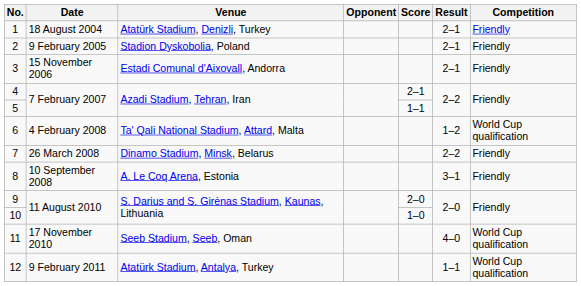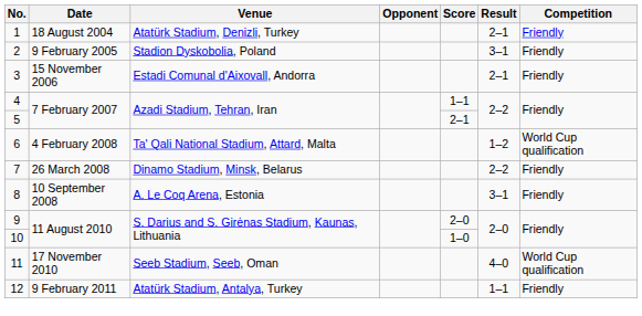 <table class="wikitable sortable">
 <tr>
 <th scope="col">No.</th>
 <th scope="col">Date</th>
 <th scope="col">Venue</th>
 <th scope="col">Opponent</th>
 <th scope="col">Score</th>
 <th scope="col">Result</th>
 <th scope="col">Competition</th>
 </tr>
 <tr>
 <td style="text-align:center">1</td>
 <td>18 August 2004</td>
 <td><a href='#'>Atatürk Stadium</a>, <a href='#'>Denizli</a>, Turkey</td>
 <td></td>
 <td></td>
 <td style="text-align:center">2–1</td>
 <td><a href='#'>Friendly</a></td>
 </tr>
 <tr>
 <td style="text-align:center">2</td>
 <td>9 February 2005</td>
 <td><a href='#'>Stadion Dyskobolia</a>, Poland</td>
 <td></td>
 <td></td>
-<td style="text-align:center">2–1</td>
+<td style="text-align:center">3–1</td>
 <td>Friendly</td>
 </tr>
 <tr>
 <td style="text-align:center">3</td>
 <td>15 November 2006</td>
 <td><a href='#'>Estadi Comunal d'Aixovall</a>, Andorra</td>
 <td></td>
 <td></td>
 <td style="text-align:center">2–1</td>
 <td>Friendly</td>
 </tr>
 <tr>
 <td style="text-align:center">4</td>
 <td rowspan="2">7 February 2007</td>
 <td rowspan="2"><a href='#'>Azadi Stadium</a>, <a href='#'>Tehran</a>, Iran</td>
 <td rowspan="2"></td>
-<td style="text-align:center">2–1</td>
+<td style="text-align:center">1–1</td>
 <td rowspan="2" style="text-align:center">2–2</td>
 <td rowspan="2">Friendly</td>
 </tr>
 <tr>
 <td style="text-align:center">5</td>
-<td style="text-align:center">1–1</td>
+<td style="text-align:center">2–1</td>
 </tr>
 <tr>
 <td style="text-align:center">6</td>
 <td>4 February 2008</td>
 <td><a href='#'>Ta' Qali National Stadium</a>, <a href='#'>Attard</a>, Malta</td>
 <td></td>
 <td></td>
 <td style="text-align:center">1–2</td>
 <td>World Cup qualification</td>
 </tr>
 <tr>
 <td style="text-align:center">7</td>
 <td>26 March 2008</td>
 <td><a href='#'>Dinamo Stadium</a>, <a href='#'>Minsk</a>, Belarus</td>
 <td></td>
 <td></td>
 <td style="text-align:center">2–2</td>
 <td>Friendly</td>
 </tr>
 <tr>
 <td style="text-align:center">8</td>
 <td>10 September 2008</td>
 <td><a href='#'>A. Le Coq Arena</a>, Estonia</td>
 <td></td>
 <td></td>
 <td style="text-align:center">3–1</td>
 <td>Friendly</td>
 </tr>
 <tr>
 <td style="text-align:center">9</td>
 <td rowspan="2">11 August 2010</td>
 <td rowspan="2"><a href='#'>S. Darius and S. Girėnas Stadium</a>, <a href='#'>Kaunas</a>, Lithuania</td>
 <td rowspan="2"></td>
 <td style="text-align:center">2–0</td>
 <td rowspan="2" style="text-align:center">2–0</td>
 <td rowspan="2">Friendly</td>
 </tr>
 <tr>
 <td style="text-align:center">10</td>
 <td style="text-align:center">1–0</td>
 </tr>
 <tr>
 <td style="text-align:center">11</td>
 <td>17 November 2010</td>
 <td><a href='#'>Seeb Stadium</a>, <a href='#'>Seeb</a>, Oman</td>
 <td></td>
 <td></td>
 <td style="text-align:center">4–0</td>
 <td>World Cup qualification</td>
 </tr>
 <tr>
 <td style="text-align:center">12</td>
 <td>9 February 2011</td>
 <td><a href='#'>Atatürk Stadium</a>, <a href='#'>Antalya</a>, Turkey</td>
 <td> </td>
 <td></td>
 <td style="text-align:center">1–1</td>
-<td>World Cup qualification</td>
+<td>Friendly</td>
 </tr>
 </table>
